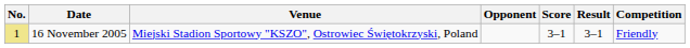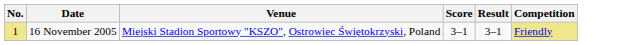 <table class="wikitable sortable">
 <tr>
 <th scope="col">No.</th>
 <th scope="col">Date</th>
 <th scope="col">Venue</th>
-<th scope="col">Opponent</th>
 <th scope="col">Score</th>
 <th scope="col">Result</th>
 <th scope="col">Competition</th>
 </tr>
 <tr>
 <td align="center" style="background: khaki;">1</td>
 <td>16 November 2005</td>
 <td><a href='#'>Miejski Stadion Sportowy "KSZO"</a>, <a href='#'>Ostrowiec Świętokrzyski</a>, Poland</td>
-<td></td>
 <td align="center">3–1</td>
 <td align="center">3–1</td>
-<td><a href='#'>Friendly</a></td>
+<td style="background: khaki;"><a href='#'>Friendly</a></td>
 </tr>
 </table>
